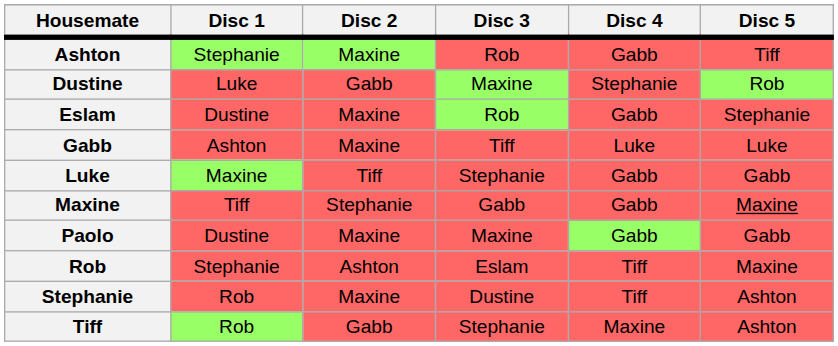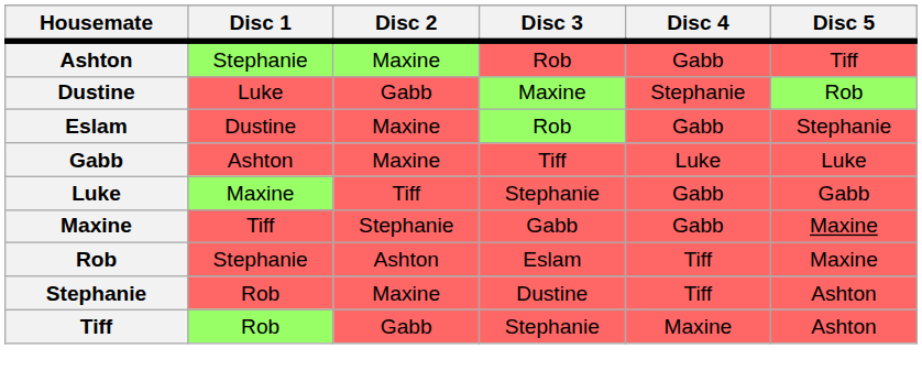 <table class="wikitable" style="width:100%; text-align:center; font-size:90%; line-height:16px;">
 <tr>
 </tr>
 <tr>
 <th width="20%">Housemate</th>
 <th width="16%">Disc 1</th>
 <th width="16%">Disc 2</th>
 <th width="16%">Disc 3</th>
 <th width="16%">Disc 4</th>
 <th width="16%">Disc 5</th>
 </tr>
 <tr style="border-top: 4px solid;">
 <th>Ashton</th>
 <td style="background:#99FF66;">Stephanie</td>
 <td style="background:#99FF66;">Maxine</td>
 <td style="background:#FF6666;">Rob</td>
 <td style="background:#FF6666;">Gabb</td>
 <td style="background:#FF6666;">Tiff</td>
 </tr>
 <tr>
 <th>Dustine</th>
 <td style="background:#FF6666;">Luke</td>
 <td style="background:#FF6666;">Gabb</td>
 <td style="background:#99FF66;">Maxine</td>
 <td style="background:#FF6666;">Stephanie</td>
 <td style="background:#99FF66;">Rob</td>
 </tr>
 <tr>
 <th>Eslam</th>
 <td style="background:#FF6666;">Dustine</td>
 <td style="background:#FF6666;">Maxine</td>
 <td style="background:#99FF66;">Rob</td>
 <td style="background:#FF6666;">Gabb</td>
 <td style="background:#FF6666;">Stephanie</td>
 </tr>
 <tr>
 <th>Gabb</th>
 <td style="background:#FF6666;">Ashton</td>
 <td style="background:#FF6666;">Maxine</td>
 <td style="background:#FF6666;">Tiff</td>
 <td style="background:#FF6666;">Luke</td>
 <td style="background:#FF6666;">Luke</td>
 </tr>
 <tr>
 <th>Luke</th>
 <td style="background:#99FF66;">Maxine</td>
 <td style="background:#FF6666;">Tiff</td>
 <td style="background:#FF6666;">Stephanie</td>
 <td style="background:#FF6666;">Gabb</td>
 <td style="background:#FF6666;">Gabb</td>
 </tr>
 <tr>
 <th>Maxine</th>
 <td style="background:#FF6666;">Tiff</td>
 <td style="background:#FF6666;">Stephanie</td>
 <td style="background:#FF6666;">Gabb</td>
 <td style="background:#FF6666;">Gabb</td>
 <td style="background:#FF6666;"><u>Maxine</u></td>
 </tr>
 <tr>
-<th>Paolo</th>
-<td style="background:#FF6666;">Dustine</td>
-<td style="background:#FF6666;">Maxine</td>
-<td style="background:#FF6666;">Maxine</td>
-<td style="background:#99FF66;">Gabb</td>
-<td style="background:#FF6666;">Gabb</td>
-</tr>
-<tr>
 <th>Rob</th>
 <td style="background:#FF6666;">Stephanie</td>
 <td style="background:#FF6666;">Ashton</td>
 <td style="background:#FF6666;">Eslam</td>
 <td style="background:#FF6666;">Tiff</td>
 <td style="background:#FF6666;">Maxine</td>
 </tr>
 <tr>
 <th>Stephanie</th>
 <td style="background:#FF6666;">Rob</td>
 <td style="background:#FF6666;">Maxine</td>
 <td style="background:#FF6666;">Dustine</td>
 <td style="background:#FF6666;">Tiff</td>
 <td style="background:#FF6666;">Ashton</td>
 </tr>
 <tr>
 <th>Tiff</th>
 <td style="background:#99FF66;">Rob</td>
 <td style="background:#FF6666;">Gabb</td>
 <td style="background:#FF6666;">Stephanie</td>
 <td style="background:#FF6666;">Maxine</td>
 <td style="background:#FF6666;">Ashton</td>
 </tr>
 </table>
